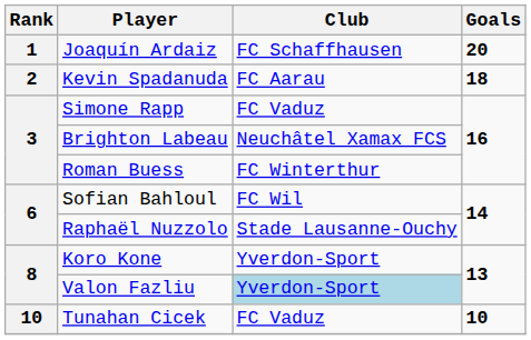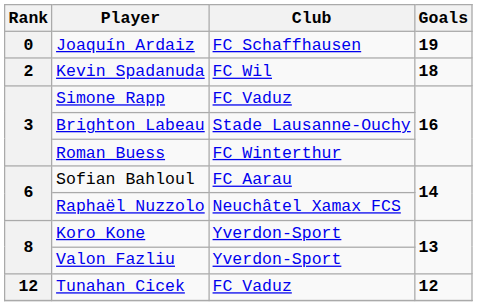 <table class="wikitable sortable" style="text-align:left">
 <tr>
 <th>Rank</th>
 <th>Player</th>
 <th>Club</th>
 <th>Goals</th>
 </tr>
 <tr>
-<th rowspan=1>1</th>
+<th rowspan=1>0</th>
 <td> <a href='#'>Joaquín Ardaiz</a></td>
 <td><a href='#'>FC Schaffhausen</a></td>
-<td rowspan=1><strong>20</strong></td>
+<td rowspan=1><strong>19</strong></td>
 </tr>
 <tr>
 <th rowspan=1>2</th>
 <td> <a href='#'>Kevin Spadanuda</a></td>
-<td><a href='#'>FC Aarau</a></td>
+<td><a href='#'>FC Wil</a></td>
 <td rowspan=1><strong>18</strong></td>
 </tr>
 <tr>
 <th rowspan=3>3</th>
 <td> <a href='#'>Simone Rapp</a></td>
 <td><a href='#'>FC Vaduz</a></td>
 <td rowspan=3><strong>16</strong></td>
 </tr>
 <tr>
 <td> <a href='#'>Brighton Labeau</a></td>
-<td><a href='#'>Neuchâtel Xamax FCS</a></td>
+<td><a href='#'>Stade Lausanne-Ouchy</a></td>
 </tr>
 <tr>
 <td> <a href='#'>Roman Buess</a></td>
 <td><a href='#'>FC Winterthur</a></td>
 </tr>
 <tr>
 <th rowspan=2>6</th>
 <td> Sofian Bahloul</td>
-<td><a href='#'>FC Wil</a></td>
+<td><a href='#'>FC Aarau</a></td>
 <td rowspan=2><strong>14</strong></td>
 </tr>
 <tr>
 <td> <a href='#'>Raphaël Nuzzolo</a></td>
-<td><a href='#'>Stade Lausanne-Ouchy</a></td>
+<td><a href='#'>Neuchâtel Xamax FCS</a></td>
 </tr>
 <tr>
 <th rowspan=2>8</th>
 <td> <a href='#'>Koro Kone</a></td>
 <td><a href='#'>Yverdon-Sport</a></td>
 <td rowspan=2><strong>13</strong></td>
 </tr>
 <tr>
 <td> <a href='#'>Valon Fazliu</a></td>
-<td style="background: lightblue;"><a href='#'>Yverdon-Sport</a></td>
+<td><a href='#'>Yverdon-Sport</a></td>
 </tr>
 <tr>
-<th rowspan=1>10</th>
+<th rowspan=1>12</th>
 <td> <a href='#'>Tunahan Cicek</a></td>
 <td><a href='#'>FC Vaduz</a></td>
-<td rowspan=1><strong>10</strong></td>
+<td rowspan=1><strong>12</strong></td>
 </tr>
 <tr>
 </tr>
 </table>
